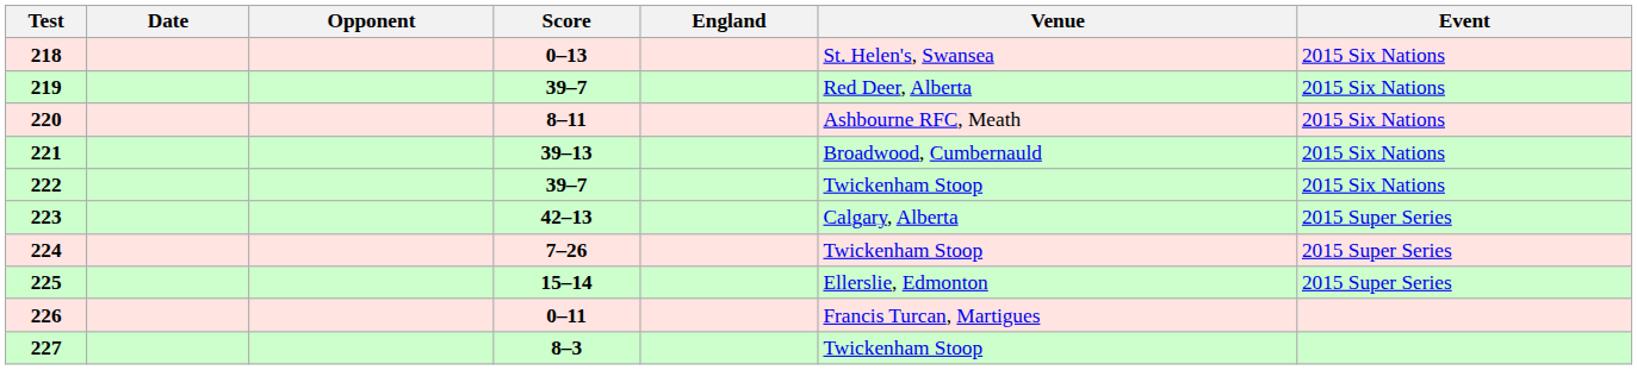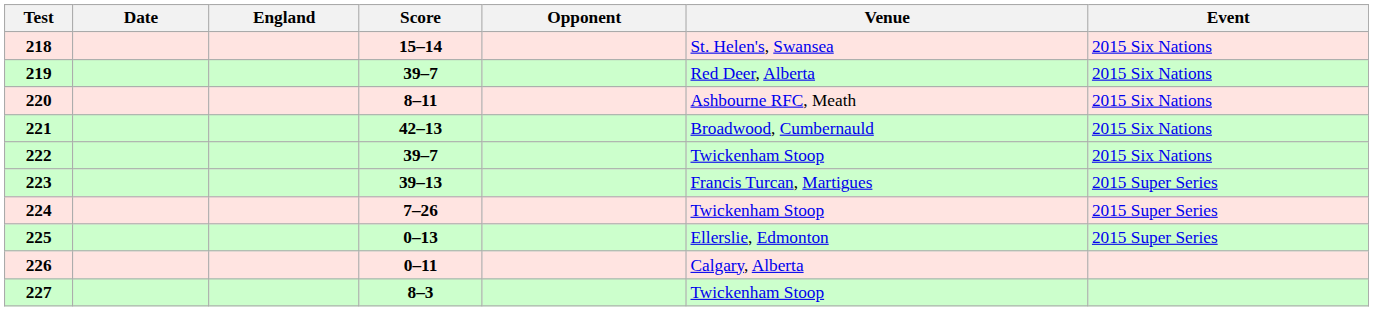 <table class="wikitable sortable" style="width:100%">
 <tr>
 <th style="width:5%">Test</th>
 <th style="width:10%">Date</th>
+<th style="width:11%">England</th>
+<th style="width:9%">Score</th>
 <th style="width:15%">Opponent</th>
-<th style="width:9%">Score</th>
-<th style="width:11%">England</th>
 <th>Venue</th>
 <th>Event</th>
 </tr>
 <tr bgcolor=FFE4E1>
 <td align=center><strong>218</strong></td>
 <td></td>
 <td></td>
-<td align="center"><strong>0–13</strong></td>
+<td align="center"><strong>15–14</strong></td>
 <td></td>
 <td><a href='#'>St. Helen's</a>, <a href='#'>Swansea</a></td>
 <td><a href='#'>2015 Six Nations</a></td>
 </tr>
 <tr bgcolor=#ccffcc>
 <td align=center><strong>219</strong></td>
 <td></td>
 <td></td>
 <td align="center"><strong>39–7</strong></td>
 <td></td>
 <td><a href='#'>Red Deer</a>, <a href='#'>Alberta</a></td>
 <td><a href='#'>2015 Six Nations</a></td>
 </tr>
 <tr bgcolor=FFE4E1>
 <td align=center><strong>220</strong></td>
 <td></td>
 <td></td>
 <td align="center"><strong>8–11</strong></td>
 <td></td>
 <td><a href='#'>Ashbourne RFC</a>, Meath</td>
 <td><a href='#'>2015 Six Nations</a></td>
 </tr>
 <tr bgcolor=#ccffcc>
 <td align=center><strong>221</strong></td>
 <td></td>
 <td></td>
-<td align="center"><strong>39–13</strong></td>
+<td align="center"><strong>42–13</strong></td>
 <td></td>
 <td><a href='#'>Broadwood</a>, <a href='#'>Cumbernauld</a></td>
 <td><a href='#'>2015 Six Nations</a></td>
 </tr>
 <tr bgcolor=#ccffcc>
 <td align=center><strong>222</strong></td>
 <td></td>
 <td></td>
 <td align="center"><strong>39–7</strong></td>
 <td></td>
 <td><a href='#'>Twickenham Stoop</a></td>
 <td><a href='#'>2015 Six Nations</a></td>
 </tr>
 <tr bgcolor=#ccffcc>
 <td align=center><strong>223</strong></td>
 <td></td>
 <td></td>
-<td align="center"><strong>42–13</strong></td>
+<td align="center"><strong>39–13</strong></td>
 <td></td>
-<td><a href='#'>Calgary</a>, <a href='#'>Alberta</a></td>
+<td><a href='#'>Francis Turcan</a>, <a href='#'>Martigues</a></td>
 <td><a href='#'>2015 Super Series</a></td>
 </tr>
 <tr bgcolor=FFE4E1>
 <td align="center"><strong>224</strong></td>
 <td></td>
 <td></td>
 <td align="center"><strong>7–26</strong></td>
 <td></td>
 <td><a href='#'>Twickenham Stoop</a></td>
 <td><a href='#'>2015 Super Series</a></td>
 </tr>
 <tr bgcolor=#ccffcc>
 <td align="center"><strong>225</strong></td>
 <td></td>
 <td></td>
-<td align="center"><strong>15–14</strong></td>
+<td align="center"><strong>0–13</strong></td>
 <td></td>
 <td><a href='#'>Ellerslie</a>, <a href='#'>Edmonton</a></td>
 <td><a href='#'>2015 Super Series</a></td>
 </tr>
 <tr bgcolor=FFE4E1>
 <td align="center"><strong>226</strong></td>
 <td></td>
 <td></td>
 <td align="center"><strong>0–11</strong></td>
 <td></td>
-<td><a href='#'>Francis Turcan</a>, <a href='#'>Martigues</a></td>
+<td><a href='#'>Calgary</a>, <a href='#'>Alberta</a></td>
 <td></td>
 </tr>
 <tr bgcolor=#ccffcc>
 <td align="center"><strong>227</strong></td>
 <td></td>
 <td></td>
 <td align="center"><strong>8–3</strong></td>
 <td></td>
 <td><a href='#'>Twickenham Stoop</a></td>
 <td></td>
 </tr>
 </table>
